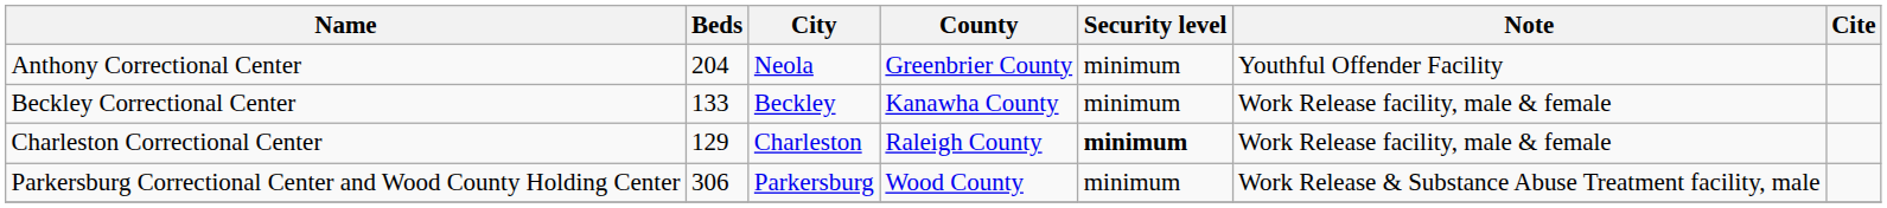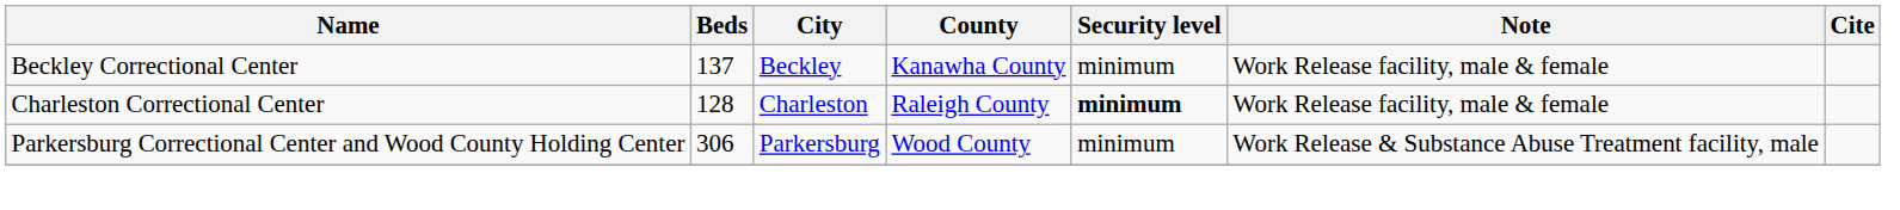 <table class="wikitable">
 <tr>
 <th>Name</th>
 <th>Beds</th>
 <th>City</th>
 <th>County</th>
 <th>Security level</th>
 <th>Note</th>
 <th>Cite</th>
 </tr>
 <tr>
-<td>Anthony Correctional Center</td>
-<td>204</td>
-<td><a href='#'>Neola</a></td>
-<td><a href='#'>Greenbrier County</a></td>
-<td>minimum</td>
-<td>Youthful Offender Facility</td>
-<td></td>
-</tr>
-<tr>
 <td>Beckley Correctional Center</td>
-<td>133</td>
+<td>137</td>
 <td><a href='#'>Beckley</a></td>
 <td><a href='#'>Kanawha County</a></td>
 <td>minimum</td>
 <td>Work Release facility, male & female</td>
 <td></td>
 </tr>
 <tr>
 <td>Charleston Correctional Center</td>
-<td>129</td>
+<td>128</td>
 <td><a href='#'>Charleston</a></td>
 <td><a href='#'>Raleigh County</a></td>
 <td><strong>minimum</strong></td>
 <td>Work Release facility, male & female</td>
 <td></td>
 </tr>
 <tr>
 <td>Parkersburg Correctional Center and Wood County Holding Center</td>
 <td>306</td>
 <td><a href='#'>Parkersburg</a></td>
 <td><a href='#'>Wood County</a></td>
 <td>minimum</td>
 <td>Work Release & Substance Abuse Treatment facility, male</td>
 <td></td>
 </tr>
 <tr>
 </tr>
 </table>
